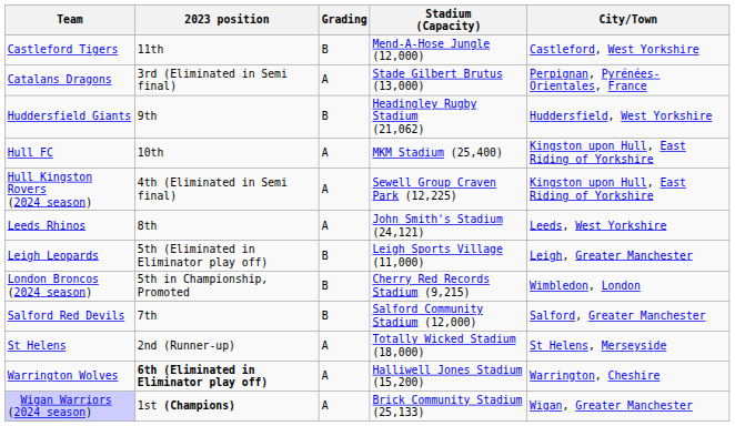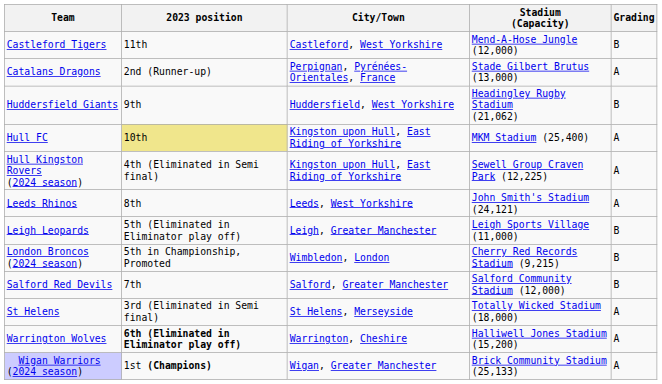 <table class="wikitable sortable">
 <tr>
 <th width=150>Team</th>
 <th>2023 position</th>
+<th>City/Town</th>
+<th>Stadium<br>(Capacity)</th>
 <th>Grading</th>
-<th>Stadium<br>(Capacity)</th>
-<th>City/Town</th>
 </tr>
 <tr>
 <td> <a href='#'>Castleford Tigers</a><br></td>
 <td>11th</td>
+<td><a href='#'>Castleford</a>, <a href='#'>West Yorkshire</a></td>
+<td><a href='#'>Mend-A-Hose Jungle</a> (12,000)</td>
 <td>B</td>
-<td><a href='#'>Mend-A-Hose Jungle</a> (12,000)</td>
-<td><a href='#'>Castleford</a>, <a href='#'>West Yorkshire</a></td>
 </tr>
 <tr>
 <td> <a href='#'>Catalans Dragons</a><br></td>
-<td>3rd (Eliminated in Semi final)</td>
+<td>2nd (Runner-up)</td>
+<td><a href='#'>Perpignan</a>, <a href='#'>Pyrénées-Orientales</a>, <a href='#'>France</a></td>
+<td><a href='#'>Stade Gilbert Brutus</a> (13,000)</td>
 <td>A</td>
-<td><a href='#'>Stade Gilbert Brutus</a> (13,000)</td>
-<td><a href='#'>Perpignan</a>, <a href='#'>Pyrénées-Orientales</a>, <a href='#'>France</a></td>
 </tr>
 <tr>
 <td> <a href='#'>Huddersfield Giants</a><br></td>
 <td>9th</td>
+<td><a href='#'>Huddersfield</a>, <a href='#'>West Yorkshire</a></td>
+<td><a href='#'>Headingley Rugby Stadium</a><br>(21,062)</td>
 <td>B</td>
-<td><a href='#'>Headingley Rugby Stadium</a><br>(21,062)</td>
-<td><a href='#'>Huddersfield</a>, <a href='#'>West Yorkshire</a></td>
 </tr>
 <tr>
 <td> <a href='#'>Hull FC</a><br></td>
-<td>10th</td>
+<td style="background: khaki;">10th</td>
+<td><a href='#'>Kingston upon Hull</a>, <a href='#'>East Riding of Yorkshire</a></td>
+<td><a href='#'>MKM Stadium</a> (25,400)</td>
 <td>A</td>
-<td><a href='#'>MKM Stadium</a> (25,400)</td>
-<td><a href='#'>Kingston upon Hull</a>, <a href='#'>East Riding of Yorkshire</a></td>
 </tr>
 <tr>
 <td> <a href='#'>Hull Kingston Rovers</a><br>(<a href='#'>2024 season</a>)</td>
 <td>4th (Eliminated in Semi final)</td>
+<td><a href='#'>Kingston upon Hull</a>, <a href='#'>East Riding of Yorkshire</a></td>
+<td><a href='#'>Sewell Group Craven Park</a> (12,225)</td>
 <td>A</td>
-<td><a href='#'>Sewell Group Craven Park</a> (12,225)</td>
-<td><a href='#'>Kingston upon Hull</a>, <a href='#'>East Riding of Yorkshire</a></td>
 </tr>
 <tr>
 <td> <a href='#'>Leeds Rhinos</a><br></td>
 <td>8th</td>
+<td><a href='#'>Leeds</a>, <a href='#'>West Yorkshire</a></td>
+<td><a href='#'>John Smith's Stadium</a><br>(24,121)</td>
 <td>A</td>
-<td><a href='#'>John Smith's Stadium</a><br>(24,121)</td>
-<td><a href='#'>Leeds</a>, <a href='#'>West Yorkshire</a></td>
 </tr>
 <tr>
 <td> <a href='#'>Leigh Leopards</a><br></td>
 <td>5th (Eliminated in Eliminator play off)</td>
+<td><a href='#'>Leigh</a>, <a href='#'>Greater Manchester</a></td>
+<td><a href='#'>Leigh Sports Village</a> (11,000)</td>
 <td>B</td>
-<td><a href='#'>Leigh Sports Village</a> (11,000)</td>
-<td><a href='#'>Leigh</a>, <a href='#'>Greater Manchester</a></td>
 </tr>
 <tr>
 <td> <a href='#'>London Broncos</a><br>(<a href='#'>2024 season</a>)</td>
 <td>5th in Championship, Promoted</td>
+<td><a href='#'> Wimbledon</a>, <a href='#'>London</a></td>
+<td><a href='#'>Cherry Red Records Stadium</a> (9,215)</td>
 <td>B</td>
-<td><a href='#'>Cherry Red Records Stadium</a> (9,215)</td>
-<td><a href='#'> Wimbledon</a>, <a href='#'>London</a></td>
 </tr>
 <tr>
 <td> <a href='#'>Salford Red Devils</a><br></td>
 <td>7th</td>
+<td><a href='#'>Salford</a>, <a href='#'>Greater Manchester</a></td>
+<td><a href='#'>Salford Community Stadium</a> (12,000)</td>
 <td>B</td>
-<td><a href='#'>Salford Community Stadium</a> (12,000)</td>
-<td><a href='#'>Salford</a>, <a href='#'>Greater Manchester</a></td>
 </tr>
 <tr>
 <td> <a href='#'>St Helens</a><br></td>
-<td>2nd (Runner-up)</td>
+<td>3rd (Eliminated in Semi final)</td>
+<td><a href='#'>St Helens</a>, <a href='#'>Merseyside</a></td>
+<td><a href='#'>Totally Wicked Stadium</a> (18,000)</td>
 <td>A</td>
-<td><a href='#'>Totally Wicked Stadium</a> (18,000)</td>
-<td><a href='#'>St Helens</a>, <a href='#'>Merseyside</a></td>
 </tr>
 <tr>
 <td> <a href='#'>Warrington Wolves</a></td>
 <td><strong>6th (Eliminated in Eliminator play off)</strong></td>
+<td><a href='#'>Warrington</a>, <a href='#'>Cheshire</a></td>
+<td><a href='#'>Halliwell Jones Stadium</a><br>(15,200)</td>
 <td>A</td>
-<td><a href='#'>Halliwell Jones Stadium</a><br>(15,200)</td>
-<td><a href='#'>Warrington</a>, <a href='#'>Cheshire</a></td>
 </tr>
 <tr>
 <td style="background:#ccccff; width:15px;">  <a href='#'>Wigan Warriors</a><br>(<a href='#'>2024 season</a>)</td>
 <td>1st <strong>(Champions)</strong></td>
+<td><a href='#'>Wigan</a>, <a href='#'>Greater Manchester</a></td>
+<td><a href='#'>Brick Community Stadium</a><br>(25,133)</td>
 <td>A</td>
-<td><a href='#'>Brick Community Stadium</a><br>(25,133)</td>
-<td><a href='#'>Wigan</a>, <a href='#'>Greater Manchester</a></td>
 </tr>
 </table>
